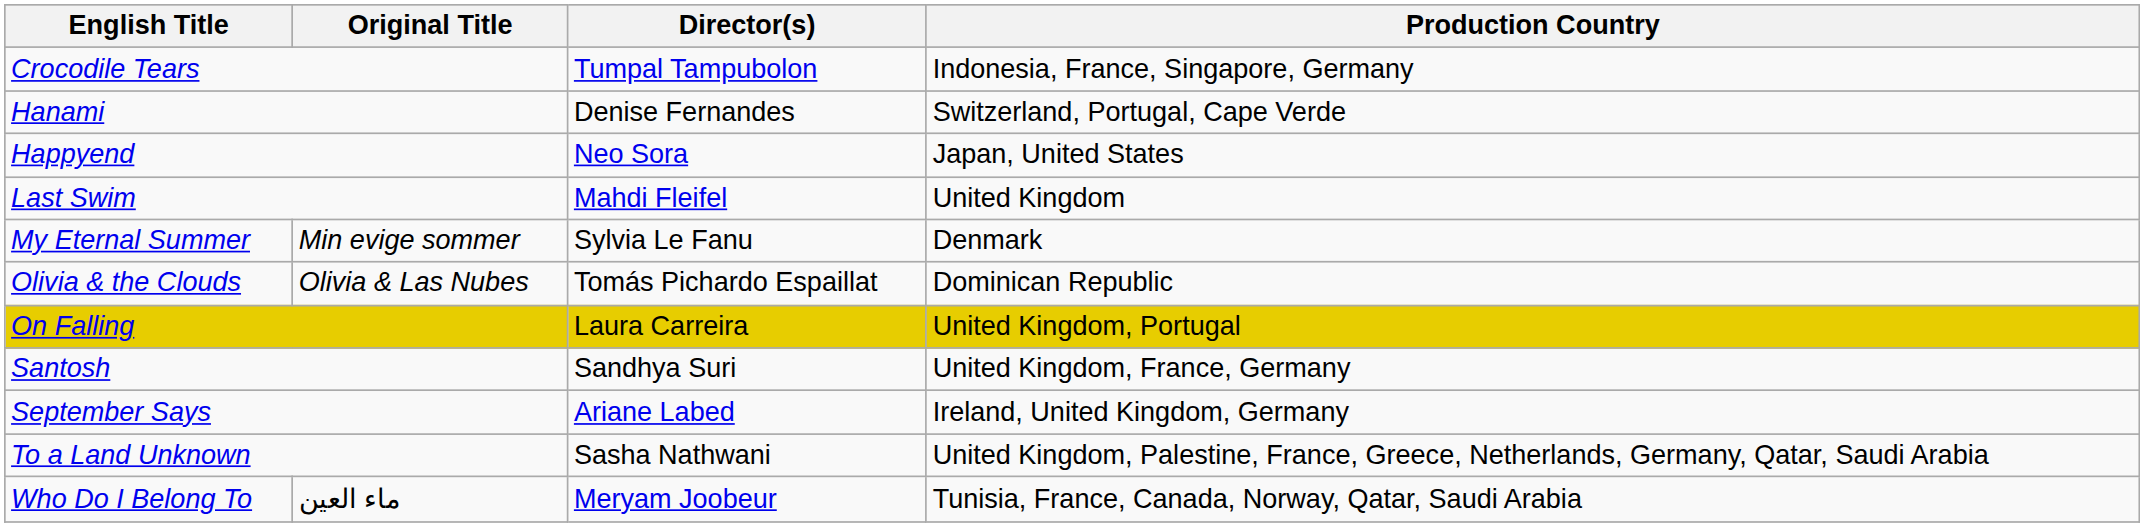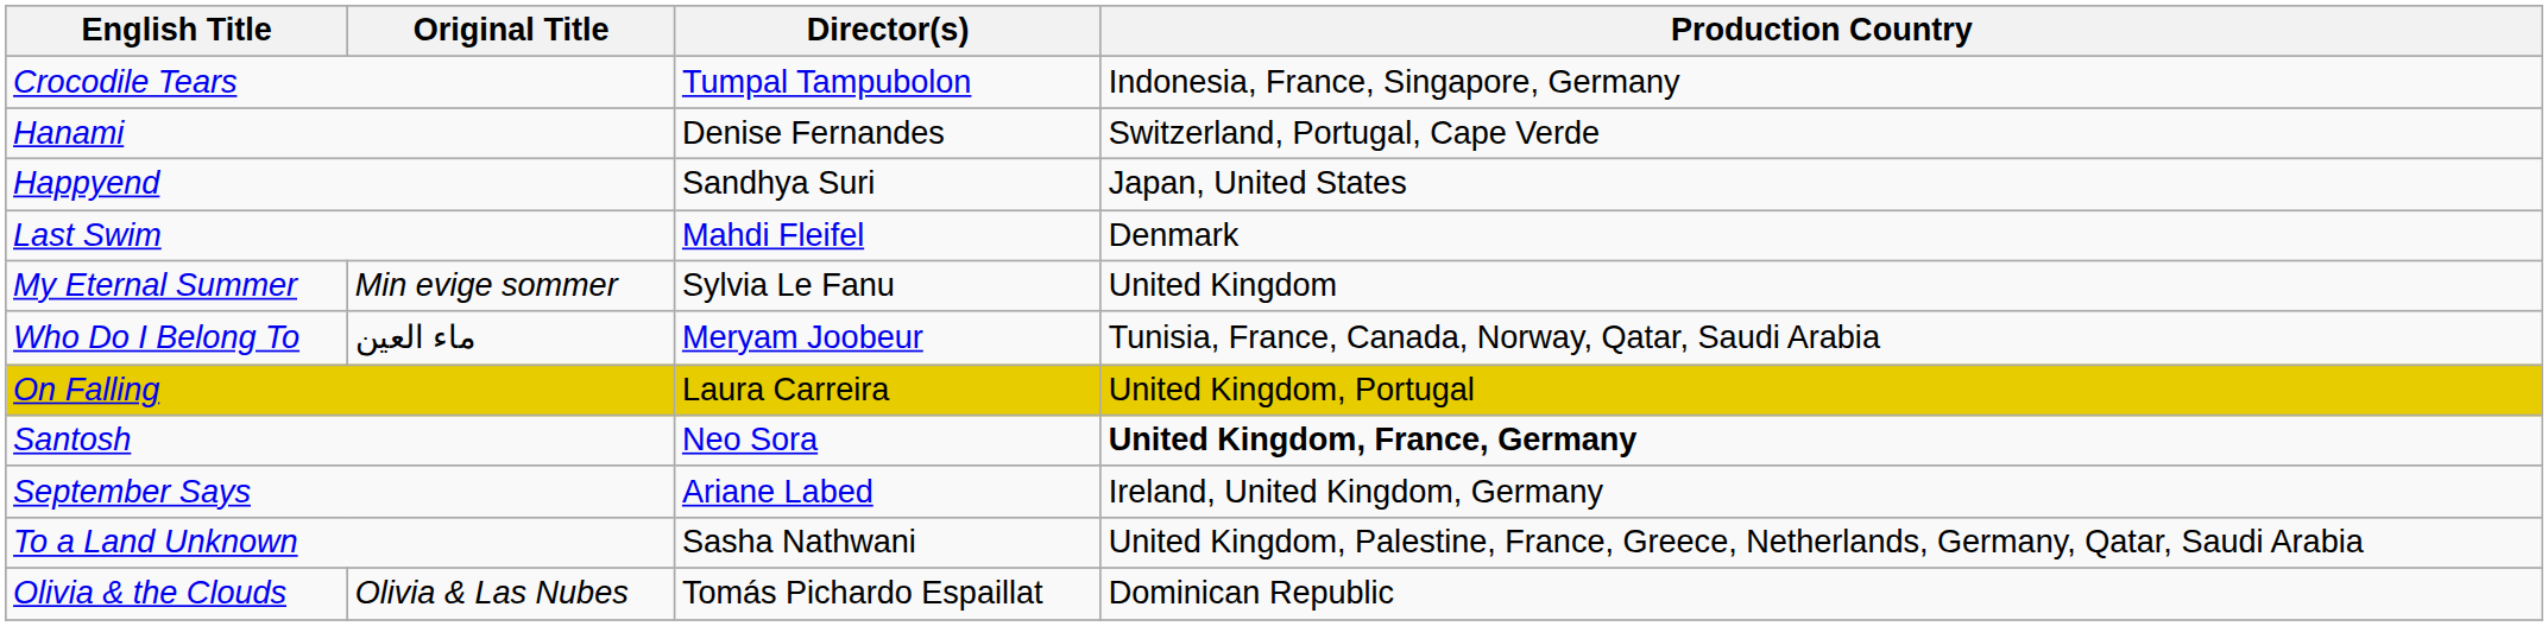 <table class="wikitable" style="width:100%; margin-bottom:4px">
 <tr>
 <th>English Title</th>
 <th>Original Title</th>
 <th>Director(s)</th>
 <th>Production Country</th>
 </tr>
 <tr>
 <td colspan="2"><em><a href='#'>Crocodile Tears</a></em></td>
 <td><a href='#'>Tumpal Tampubolon</a></td>
 <td>Indonesia, France, Singapore, Germany</td>
 </tr>
 <tr>
 <td colspan="2"><em><a href='#'>Hanami</a></em></td>
 <td>Denise Fernandes</td>
 <td>Switzerland, Portugal, Cape Verde</td>
 </tr>
 <tr>
 <td colspan="2"><em><a href='#'>Happyend</a></em></td>
-<td><a href='#'>Neo Sora</a></td>
+<td>Sandhya Suri</td>
 <td>Japan, United States</td>
 </tr>
 <tr>
 <td colspan="2"><em><a href='#'>Last Swim</a></em></td>
 <td><a href='#'>Mahdi Fleifel</a></td>
-<td>United Kingdom</td>
+<td>Denmark</td>
 </tr>
 <tr>
 <td><em><a href='#'>My Eternal Summer</a></em></td>
 <td><em>Min evige sommer</em></td>
 <td>Sylvia Le Fanu</td>
-<td>Denmark</td>
+<td>United Kingdom</td>
 </tr>
 <tr>
-<td><em><a href='#'>Olivia & the Clouds</a></em></td>
-<td><em>Olivia & Las Nubes</em></td>
-<td>Tomás Pichardo Espaillat</td>
-<td>Dominican Republic</td>
+<td><em><a href='#'>Who Do I Belong To</a></em></td>
+<td>ماء العين</td>
+<td><a href='#'>Meryam Joobeur</a></td>
+<td>Tunisia, France, Canada, Norway, Qatar, Saudi Arabia</td>
 </tr>
 <tr style="background:#E7CD00;">
 <td colspan="2"><em><a href='#'>On Falling</a></em></td>
 <td>Laura Carreira</td>
 <td>United Kingdom, Portugal</td>
 </tr>
 <tr>
 <td colspan="2"><em><a href='#'>Santosh</a></em></td>
-<td>Sandhya Suri</td>
-<td>United Kingdom, France, Germany</td>
+<td><a href='#'>Neo Sora</a></td>
+<td><strong>United Kingdom, France, Germany</strong></td>
 </tr>
 <tr>
 <td colspan="2"><em><a href='#'>September Says</a></em></td>
 <td><a href='#'>Ariane Labed</a></td>
 <td>Ireland, United Kingdom, Germany</td>
 </tr>
 <tr>
 <td colspan="2"><em><a href='#'>To a Land Unknown</a></em></td>
 <td>Sasha Nathwani</td>
 <td>United Kingdom, Palestine, France, Greece, Netherlands, Germany, Qatar, Saudi Arabia</td>
 </tr>
 <tr>
-<td><em><a href='#'>Who Do I Belong To</a></em></td>
-<td>ماء العين</td>
-<td><a href='#'>Meryam Joobeur</a></td>
-<td>Tunisia, France, Canada, Norway, Qatar, Saudi Arabia</td>
+<td><em><a href='#'>Olivia & the Clouds</a></em></td>
+<td><em>Olivia & Las Nubes</em></td>
+<td>Tomás Pichardo Espaillat</td>
+<td>Dominican Republic</td>
 </tr>
 </table>
